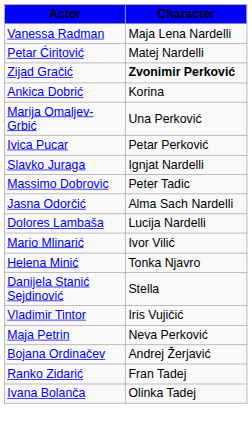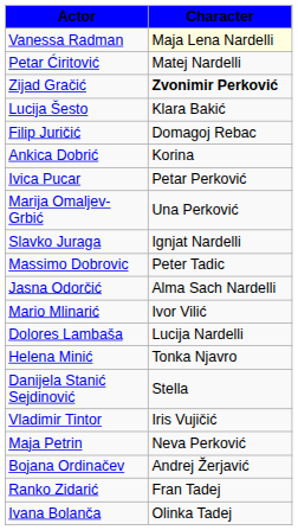 <table class="wikitable">
 <tr>
 <th width="150" style="background: #0000FF">Actor</th>
 <th width="150" style="background: #0000FF">Character</th>
 </tr>
 <tr>
 <td><a href='#'>Vanessa Radman</a></td>
-<td>Maja Lena Nardelli</td>
+<td style="background: lightyellow;">Maja Lena Nardelli</td>
 </tr>
 <tr>
 <td><a href='#'>Petar Ćiritović</a></td>
 <td>Matej Nardelli</td>
 </tr>
 <tr>
 <td><a href='#'>Zijad Gračić</a></td>
 <td><strong>Zvonimir Perković</strong></td>
 </tr>
 <tr>
+<td><a href='#'>Lucija Šesto</a></td>
+<td>Klara Bakić</td>
+</tr>
+<tr>
+<td><a href='#'>Filip Juričić</a></td>
+<td>Domagoj Rebac</td>
+</tr>
+<tr>
 <td><a href='#'>Ankica Dobrić</a></td>
 <td>Korina</td>
 </tr>
 <tr>
+<td><a href='#'>Ivica Pucar</a></td>
+<td>Petar Perković</td>
+</tr>
+<tr>
 <td><a href='#'>Marija Omaljev-Grbić</a></td>
 <td>Una Perković</td>
-</tr>
-<tr>
-<td><a href='#'>Ivica Pucar</a></td>
-<td>Petar Perković</td>
 </tr>
 <tr>
 <td><a href='#'>Slavko Juraga</a></td>
 <td>Ignjat Nardelli</td>
 </tr>
 <tr>
 <td><a href='#'>Massimo Dobrovic</a></td>
 <td>Peter Tadic</td>
 </tr>
 <tr>
 <td><a href='#'>Jasna Odorčić</a></td>
 <td>Alma Sach Nardelli</td>
 </tr>
 <tr>
+<td><a href='#'>Mario Mlinarić</a></td>
+<td>Ivor Vilić</td>
+</tr>
+<tr>
 <td><a href='#'>Dolores Lambaša</a></td>
 <td>Lucija Nardelli</td>
-</tr>
-<tr>
-<td><a href='#'>Mario Mlinarić</a></td>
-<td>Ivor Vilić</td>
 </tr>
 <tr>
 <td><a href='#'>Helena Minić</a></td>
 <td>Tonka Njavro</td>
 </tr>
 <tr>
 <td><a href='#'>Danijela Stanić Sejdinović</a></td>
 <td>Stella</td>
 </tr>
 <tr>
 <td><a href='#'>Vladimir Tintor</a></td>
 <td>Iris Vujičić</td>
 </tr>
 <tr>
 <td><a href='#'>Maja Petrin</a></td>
 <td>Neva Perković</td>
 </tr>
 <tr>
 <td><a href='#'>Bojana Ordinačev</a></td>
 <td>Andrej Žerjavić</td>
 </tr>
 <tr>
 <td><a href='#'>Ranko Zidarić</a></td>
 <td>Fran Tadej</td>
 </tr>
 <tr>
 <td><a href='#'>Ivana Bolanča</a></td>
 <td>Olinka Tadej</td>
 </tr>
 </table>
